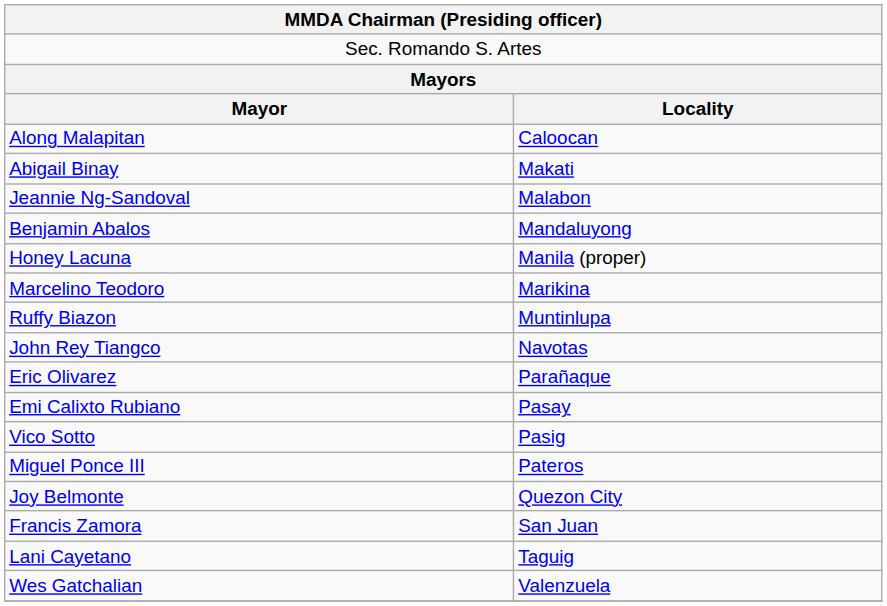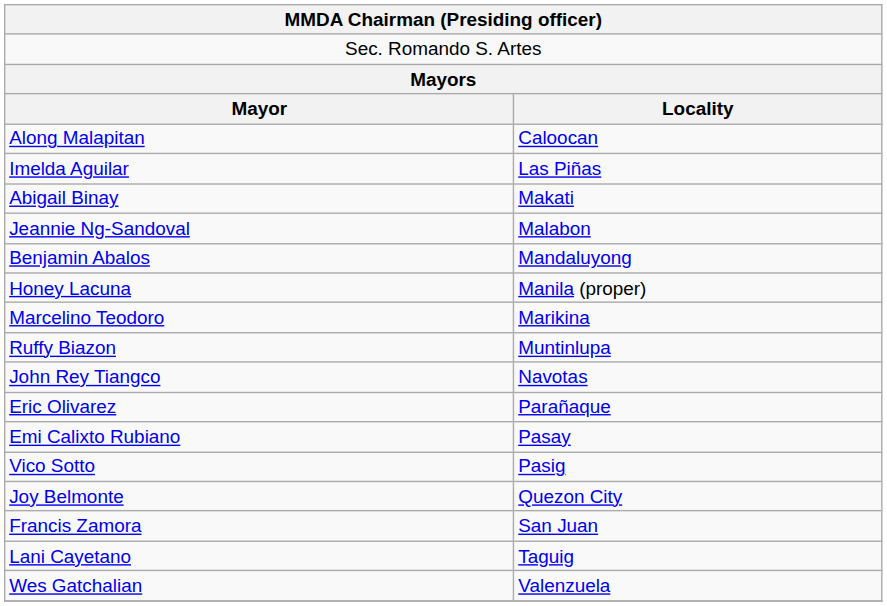 <table class="wikitable sortable"  style="font-size: 85%;" width=50%>
 <tr>
 <th colspan=2>MMDA Chairman (Presiding officer)</th>
 </tr>
 <tr>
 <td colspan=2 align=center>Sec. Romando S. Artes</td>
 </tr>
 <tr>
 <th colspan=2>Mayors</th>
 </tr>
 <tr>
 <th>Mayor</th>
 <th>Locality</th>
 </tr>
 <tr>
 <td><a href='#'>Along Malapitan</a></td>
 <td><a href='#'>Caloocan</a></td>
+</tr>
+<tr>
+<td><a href='#'>Imelda Aguilar</a></td>
+<td><a href='#'>Las Piñas</a></td>
 </tr>
 <tr>
 <td><a href='#'>Abigail Binay</a></td>
 <td><a href='#'>Makati</a></td>
 </tr>
 <tr>
 <td><a href='#'>Jeannie Ng-Sandoval</a></td>
 <td><a href='#'>Malabon</a></td>
 </tr>
 <tr>
 <td><a href='#'>Benjamin Abalos</a></td>
 <td><a href='#'>Mandaluyong</a></td>
 </tr>
 <tr>
 <td><a href='#'>Honey Lacuna</a></td>
 <td><a href='#'>Manila</a> (proper)</td>
 </tr>
 <tr>
 <td><a href='#'>Marcelino Teodoro</a></td>
 <td><a href='#'>Marikina</a></td>
 </tr>
 <tr>
 <td><a href='#'>Ruffy Biazon</a></td>
 <td><a href='#'>Muntinlupa</a></td>
 </tr>
 <tr>
 <td><a href='#'>John Rey Tiangco</a></td>
 <td><a href='#'>Navotas</a></td>
 </tr>
 <tr>
 <td><a href='#'>Eric Olivarez</a></td>
 <td><a href='#'>Parañaque</a></td>
 </tr>
 <tr>
 <td><a href='#'>Emi Calixto Rubiano</a></td>
 <td><a href='#'>Pasay</a></td>
 </tr>
 <tr>
 <td><a href='#'>Vico Sotto</a></td>
 <td><a href='#'>Pasig</a></td>
 </tr>
 <tr>
-<td><a href='#'>Miguel Ponce III</a></td>
-<td><a href='#'>Pateros</a></td>
-</tr>
-<tr>
 <td><a href='#'>Joy Belmonte</a></td>
 <td><a href='#'>Quezon City</a></td>
 </tr>
 <tr>
 <td><a href='#'>Francis Zamora</a></td>
 <td><a href='#'>San Juan</a></td>
 </tr>
 <tr>
 <td><a href='#'>Lani Cayetano</a></td>
 <td><a href='#'>Taguig</a></td>
 </tr>
 <tr>
 <td><a href='#'>Wes Gatchalian</a></td>
 <td><a href='#'>Valenzuela</a></td>
 </tr>
 <tr>
 </tr>
 </table>
